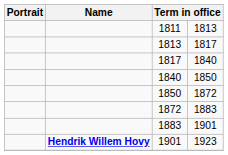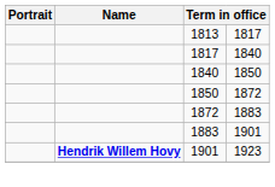 <table class="wikitable" style="text-align:center">
 <tr>
 <th colspan=1>Portrait</th>
 <th colspan=1>Name</th>
 <th colspan=2>Term in office</th>
-</tr>
-<tr>
-<td></td>
-<td><strong></strong><br></td>
-<td>1811</td>
-<td>1813</td>
 </tr>
 <tr>
 <td></td>
 <td><strong></strong><br></td>
 <td>1813</td>
 <td>1817</td>
 </tr>
 <tr>
 <td></td>
 <td><strong></strong><br></td>
 <td>1817</td>
 <td>1840</td>
 </tr>
 <tr>
 <td></td>
 <td><strong></strong><br></td>
 <td>1840</td>
 <td>1850</td>
 </tr>
 <tr>
 <td></td>
 <td><strong></strong><br></td>
 <td>1850</td>
 <td>1872</td>
 </tr>
 <tr>
 <td></td>
 <td><strong></strong><br></td>
 <td>1872</td>
 <td>1883</td>
 </tr>
 <tr>
 <td></td>
 <td><strong></strong><br></td>
 <td>1883</td>
 <td>1901</td>
 </tr>
 <tr>
 <td></td>
 <td><strong><a href='#'>Hendrik Willem Hovy</a></strong><br></td>
 <td>1901</td>
 <td>1923</td>
 </tr>
 <tr>
 </tr>
 </table>
